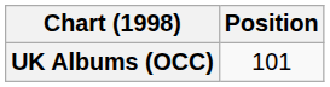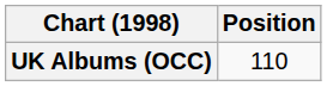 <table class="wikitable plainrowheaders" style="text-align:center">
 <tr>
 <th scope="col">Chart (1998)</th>
 <th scope="col">Position</th>
 </tr>
 <tr>
 <th scope="row">UK Albums (OCC)</th>
-<td>101</td>
+<td>110</td>
 </tr>
 </table>
